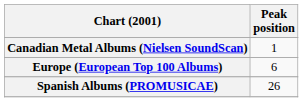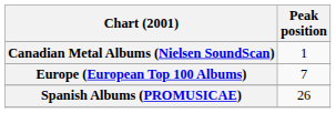 <table class="wikitable sortable plainrowheaders" style="text-align:center;">
 <tr>
 <th>Chart (2001)</th>
 <th>Peak <br> position</th>
 </tr>
 <tr>
 </tr>
 <tr>
 </tr>
 <tr>
 </tr>
 <tr>
 </tr>
 <tr>
 </tr>
 <tr>
 <th scope="row">Canadian Metal Albums (<a href='#'>Nielsen SoundScan</a>)</th>
 <td>1</td>
 </tr>
 <tr>
 </tr>
 <tr>
 </tr>
 <tr>
 <th scope="row">Europe (<a href='#'>European Top 100 Albums</a>)</th>
-<td>6</td>
+<td>7</td>
 </tr>
 <tr>
 </tr>
 <tr>
 </tr>
 <tr>
 </tr>
 <tr>
 </tr>
 <tr>
 </tr>
 <tr>
 </tr>
 <tr>
 </tr>
 <tr>
 </tr>
 <tr>
 <th scope="row">Spanish Albums (<a href='#'>PROMUSICAE</a>)</th>
 <td>26</td>
 </tr>
 <tr>
 </tr>
 <tr>
 </tr>
 <tr>
 </tr>
 <tr>
 </tr>
 </table>
